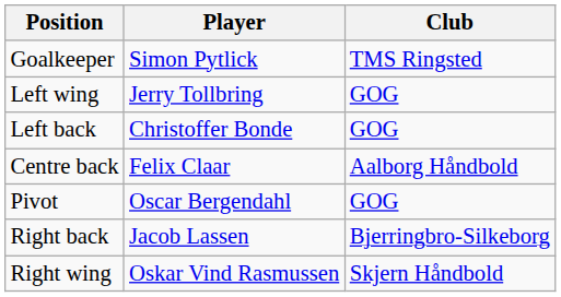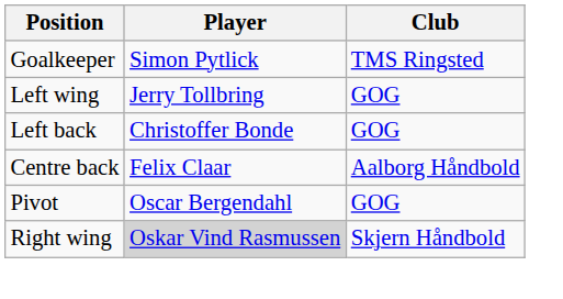 <table class="wikitable sortable">
 <tr>
 <th>Position</th>
 <th>Player</th>
 <th>Club</th>
 </tr>
 <tr>
 <td>Goalkeeper</td>
 <td> <a href='#'>Simon Pytlick</a></td>
 <td><a href='#'>TMS Ringsted</a></td>
 </tr>
 <tr>
 <td>Left wing</td>
 <td> <a href='#'>Jerry Tollbring</a></td>
 <td><a href='#'>GOG</a></td>
 </tr>
 <tr>
 <td>Left back</td>
 <td> <a href='#'>Christoffer Bonde</a></td>
 <td><a href='#'>GOG</a></td>
 </tr>
 <tr>
 <td>Centre back</td>
 <td> <a href='#'>Felix Claar</a></td>
 <td><a href='#'>Aalborg Håndbold</a></td>
 </tr>
 <tr>
 <td>Pivot</td>
 <td> <a href='#'>Oscar Bergendahl</a></td>
 <td><a href='#'>GOG</a></td>
 </tr>
 <tr>
-<td>Right back</td>
-<td> <a href='#'>Jacob Lassen</a></td>
-<td><a href='#'>Bjerringbro-Silkeborg</a></td>
-</tr>
-<tr>
 <td>Right wing</td>
-<td> <a href='#'>Oskar Vind Rasmussen</a></td>
+<td style="background: lightgrey;"> <a href='#'>Oskar Vind Rasmussen</a></td>
 <td><a href='#'>Skjern Håndbold</a></td>
 </tr>
 </table>
